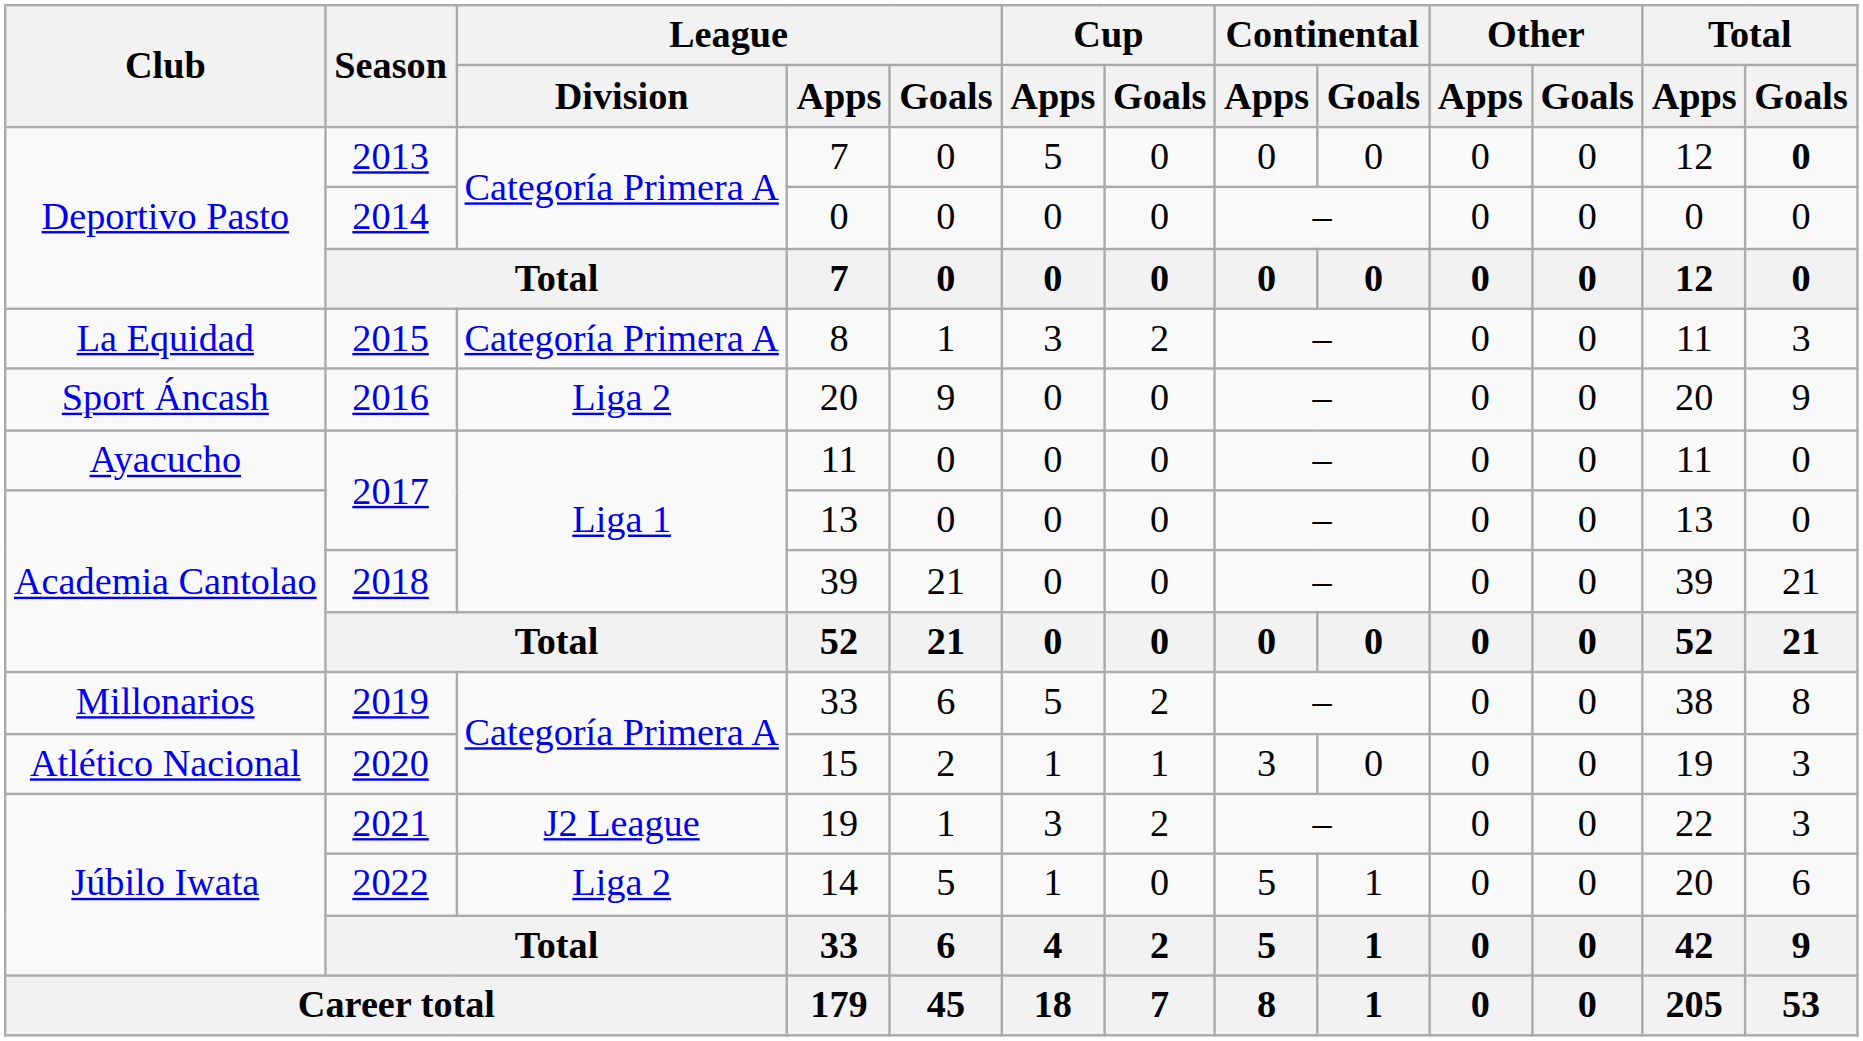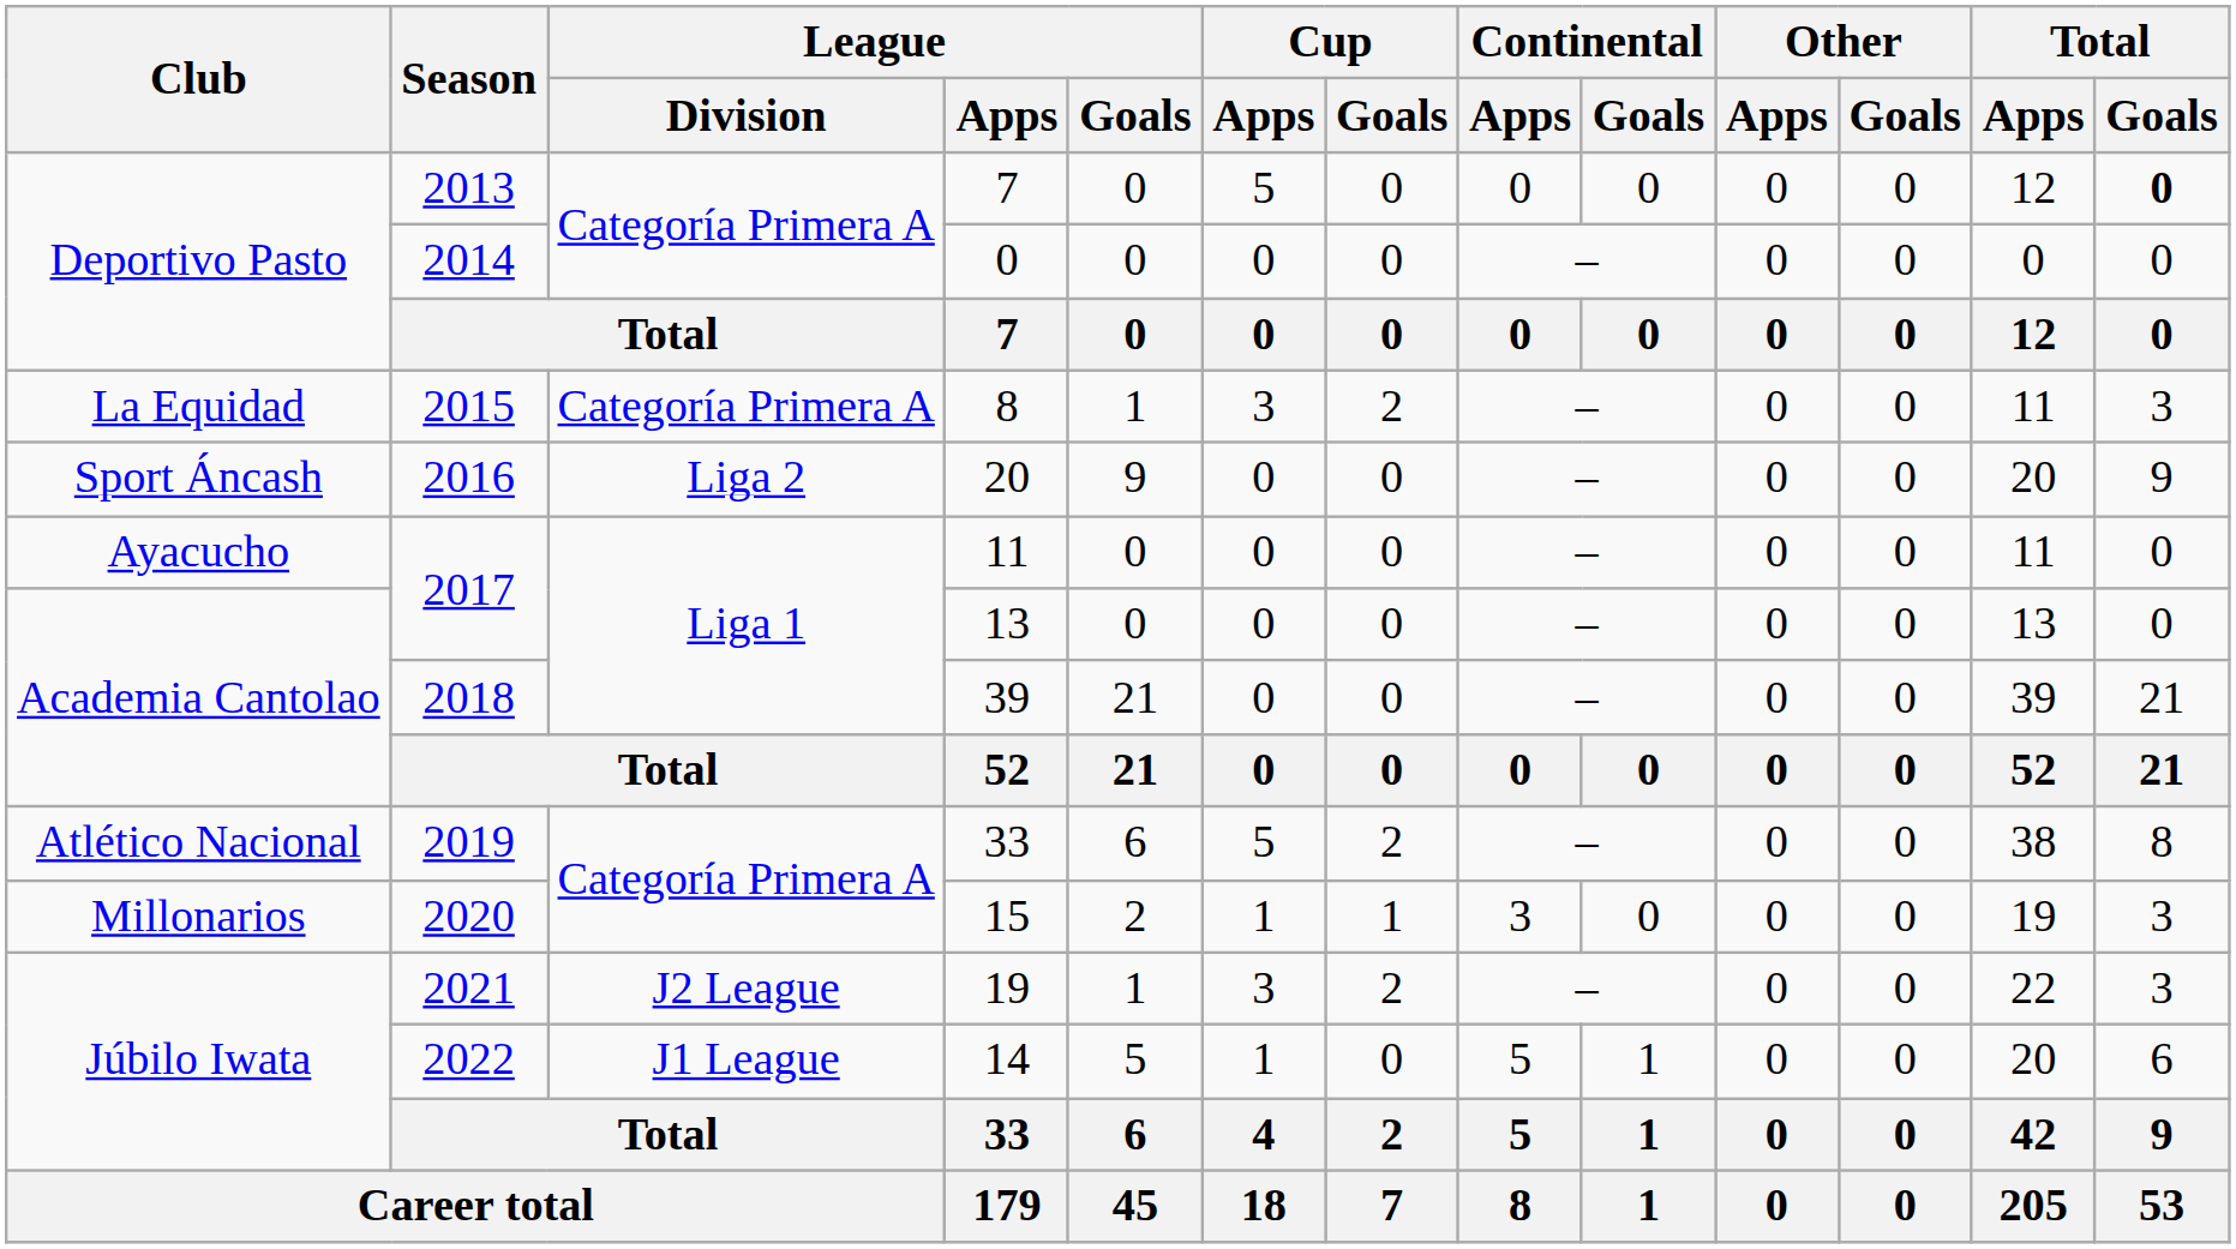 <table class="wikitable" style="text-align: center">
 <tr>
 <th rowspan="2">Club</th>
 <th rowspan="2">Season</th>
 <th colspan="3">League</th>
 <th colspan="2">Cup</th>
 <th colspan="2">Continental</th>
 <th colspan="2">Other</th>
 <th colspan="2">Total</th>
 </tr>
 <tr>
 <th>Division</th>
 <th>Apps</th>
 <th>Goals</th>
 <th>Apps</th>
 <th>Goals</th>
 <th>Apps</th>
 <th>Goals</th>
 <th>Apps</th>
 <th>Goals</th>
 <th>Apps</th>
 <th>Goals</th>
 </tr>
 <tr>
 <td rowspan="3"><a href='#'>Deportivo Pasto</a></td>
 <td><a href='#'>2013</a></td>
 <td rowspan="2"><a href='#'>Categoría Primera A</a></td>
 <td>7</td>
 <td>0</td>
 <td>5</td>
 <td>0</td>
 <td>0</td>
 <td>0</td>
 <td>0</td>
 <td>0</td>
 <td>12</td>
 <td><strong>0</strong></td>
 </tr>
 <tr>
 <td><a href='#'>2014</a></td>
 <td>0</td>
 <td>0</td>
 <td>0</td>
 <td>0</td>
 <td colspan="2">–</td>
 <td>0</td>
 <td>0</td>
 <td>0</td>
 <td>0</td>
 </tr>
 <tr>
 <th colspan="2"><strong>Total</strong></th>
 <th>7</th>
 <th>0</th>
 <th>0</th>
 <th>0</th>
 <th>0</th>
 <th>0</th>
 <th>0</th>
 <th>0</th>
 <th>12</th>
 <th>0</th>
 </tr>
 <tr>
 <td><a href='#'>La Equidad</a></td>
 <td><a href='#'>2015</a></td>
 <td><a href='#'>Categoría Primera A</a></td>
 <td>8</td>
 <td>1</td>
 <td>3</td>
 <td>2</td>
 <td colspan="2">–</td>
 <td>0</td>
 <td>0</td>
 <td>11</td>
 <td>3</td>
 </tr>
 <tr>
 <td><a href='#'>Sport Áncash</a></td>
 <td><a href='#'>2016</a></td>
 <td><a href='#'>Liga 2</a></td>
 <td>20</td>
 <td>9</td>
 <td>0</td>
 <td>0</td>
 <td colspan="2">–</td>
 <td>0</td>
 <td>0</td>
 <td>20</td>
 <td>9</td>
 </tr>
 <tr>
 <td><a href='#'>Ayacucho</a></td>
 <td rowspan="2"><a href='#'>2017</a></td>
 <td rowspan="3"><a href='#'>Liga 1</a></td>
 <td>11</td>
 <td>0</td>
 <td>0</td>
 <td>0</td>
 <td colspan="2">–</td>
 <td>0</td>
 <td>0</td>
 <td>11</td>
 <td>0</td>
 </tr>
 <tr>
 <td rowspan="3"><a href='#'>Academia Cantolao</a></td>
 <td>13</td>
 <td>0</td>
 <td>0</td>
 <td>0</td>
 <td colspan="2">–</td>
 <td>0</td>
 <td>0</td>
 <td>13</td>
 <td>0</td>
 </tr>
 <tr>
 <td><a href='#'>2018</a></td>
 <td>39</td>
 <td>21</td>
 <td>0</td>
 <td>0</td>
 <td colspan="2">–</td>
 <td>0</td>
 <td>0</td>
 <td>39</td>
 <td>21</td>
 </tr>
 <tr>
 <th colspan="2"><strong>Total</strong></th>
 <th>52</th>
 <th>21</th>
 <th>0</th>
 <th>0</th>
 <th>0</th>
 <th>0</th>
 <th>0</th>
 <th>0</th>
 <th>52</th>
 <th>21</th>
 </tr>
 <tr>
-<td><a href='#'>Millonarios</a></td>
+<td><a href='#'>Atlético Nacional</a></td>
 <td><a href='#'>2019</a></td>
 <td rowspan="2"><a href='#'>Categoría Primera A</a></td>
 <td>33</td>
 <td>6</td>
 <td>5</td>
 <td>2</td>
 <td colspan="2">–</td>
 <td>0</td>
 <td>0</td>
 <td>38</td>
 <td>8</td>
 </tr>
 <tr>
-<td><a href='#'>Atlético Nacional</a></td>
+<td><a href='#'>Millonarios</a></td>
 <td><a href='#'>2020</a></td>
 <td>15</td>
 <td>2</td>
 <td>1</td>
 <td>1</td>
 <td>3</td>
 <td>0</td>
 <td>0</td>
 <td>0</td>
 <td>19</td>
 <td>3</td>
 </tr>
 <tr>
 <td rowspan="3"><a href='#'>Júbilo Iwata</a></td>
 <td><a href='#'>2021</a></td>
 <td><a href='#'>J2 League</a></td>
 <td>19</td>
 <td>1</td>
 <td>3</td>
 <td>2</td>
 <td colspan="2">–</td>
 <td>0</td>
 <td>0</td>
 <td>22</td>
 <td>3</td>
 </tr>
 <tr>
 <td><a href='#'>2022</a></td>
-<td><a href='#'>Liga 2</a></td>
+<td><a href='#'>J1 League</a></td>
 <td>14</td>
 <td>5</td>
 <td>1</td>
 <td>0</td>
 <td>5</td>
 <td>1</td>
 <td>0</td>
 <td>0</td>
 <td>20</td>
 <td>6</td>
 </tr>
 <tr>
 <th colspan="2"><strong>Total</strong></th>
 <th>33</th>
 <th>6</th>
 <th>4</th>
 <th>2</th>
 <th>5</th>
 <th>1</th>
 <th>0</th>
 <th>0</th>
 <th>42</th>
 <th>9</th>
 </tr>
 <tr>
 <th colspan="3"><strong>Career total</strong></th>
 <th>179</th>
 <th>45</th>
 <th>18</th>
 <th>7</th>
 <th>8</th>
 <th>1</th>
 <th>0</th>
 <th>0</th>
 <th>205</th>
 <th>53</th>
 </tr>
 </table>
